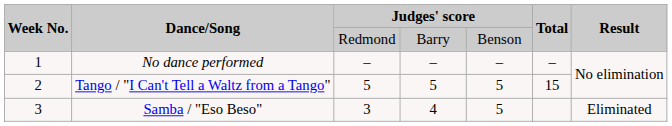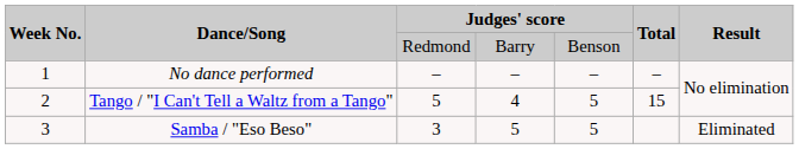 <table class="wikitable collapsible">
 <tr>
 <th rowspan="2" style="background:#ccc; text-align:Center;"><strong>Week No.</strong></th>
 <th rowspan="2" style="background:#ccc; text-align:Center;"><strong>Dance/Song</strong></th>
 <th colspan="3" style="background:#ccc; text-align:Center;"><strong>Judges' score</strong></th>
 <th rowspan="2" style="background:#ccc; text-align:Center;"><strong>Total</strong></th>
 <th rowspan="2" style="background:#ccc; text-align:Center;"><strong>Result</strong></th>
 </tr>
 <tr style="text-align:center; background:#ccc;">
 <td style="width:10%; ">Redmond</td>
 <td style="width:10%; ">Barry</td>
 <td style="width:10%; ">Benson</td>
 </tr>
 <tr style="text-align:center; background:#faf6f6;">
 <td>1</td>
 <td><em>No dance performed</em></td>
 <td>–</td>
 <td>–</td>
 <td>–</td>
 <td>–</td>
 <td rowspan="2">No elimination</td>
 </tr>
 <tr style="text-align:center; background:#faf6f6;">
 <td>2</td>
 <td><a href='#'>Tango</a> / "<a href='#'>I Can't Tell a Waltz from a Tango</a>"</td>
 <td>5</td>
-<td>5</td>
+<td>4</td>
 <td>5</td>
 <td>15</td>
 </tr>
 <tr style="text-align:center; background:#faf6f6;">
 <td>3</td>
 <td><a href='#'>Samba</a> / "Eso Beso"</td>
 <td>3</td>
-<td>4</td>
+<td>5</td>
 <td>5</td>
 <td></td>
 <td>Eliminated</td>
 </tr>
 </table>
